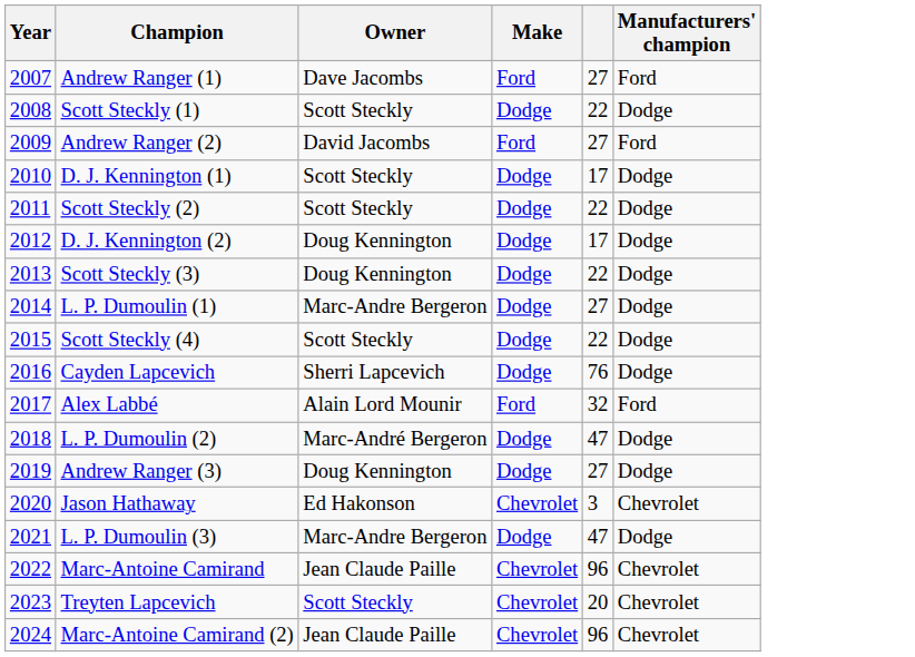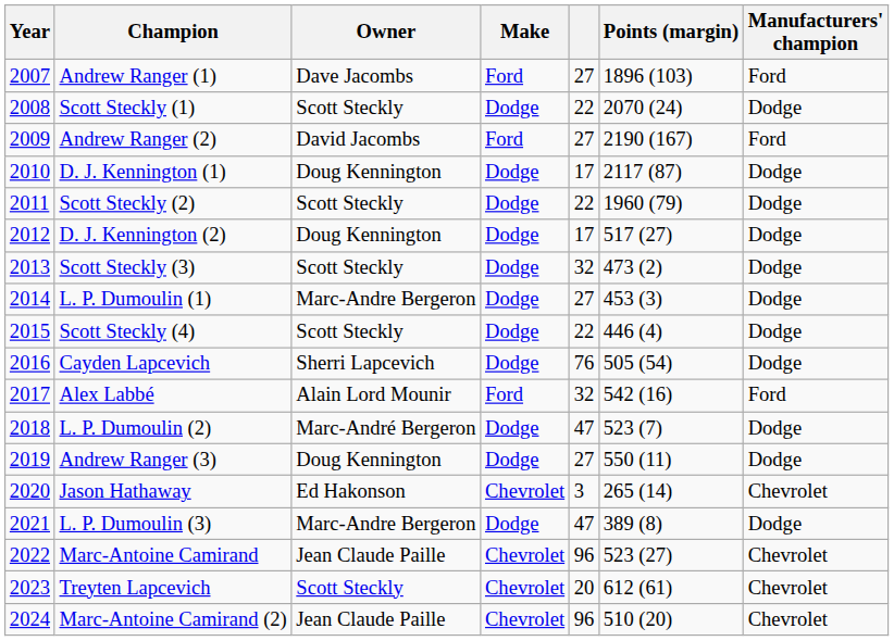 <table class="wikitable">
 <tr>
 <th>Year</th>
 <th>Champion</th>
 <th>Owner</th>
 <th>Make</th>
 <th></th>
+<th>Points (margin)</th>
 <th>Manufacturers'<br>champion</th>
 </tr>
 <tr>
 <td><a href='#'>2007</a></td>
 <td><a href='#'>Andrew Ranger</a> (1)</td>
 <td>Dave Jacombs</td>
 <td><a href='#'>Ford</a></td>
 <td>27</td>
+<td>1896 (103)</td>
 <td>Ford</td>
 </tr>
 <tr>
 <td><a href='#'>2008</a></td>
 <td><a href='#'>Scott Steckly</a> (1)</td>
 <td>Scott Steckly</td>
 <td><a href='#'>Dodge</a></td>
 <td>22</td>
+<td>2070 (24)</td>
 <td>Dodge</td>
 </tr>
 <tr>
 <td><a href='#'>2009</a></td>
 <td><a href='#'>Andrew Ranger</a> (2)</td>
 <td>David Jacombs</td>
 <td><a href='#'>Ford</a></td>
 <td>27</td>
+<td>2190 (167)</td>
 <td>Ford</td>
 </tr>
 <tr>
 <td><a href='#'>2010</a></td>
 <td><a href='#'>D. J. Kennington</a> (1)</td>
-<td>Scott Steckly</td>
+<td>Doug Kennington</td>
 <td><a href='#'>Dodge</a></td>
 <td>17</td>
+<td>2117 (87)</td>
 <td>Dodge</td>
 </tr>
 <tr>
 <td><a href='#'>2011</a></td>
 <td><a href='#'>Scott Steckly</a> (2)</td>
 <td>Scott Steckly</td>
 <td><a href='#'>Dodge</a></td>
 <td>22</td>
+<td>1960 (79)</td>
 <td>Dodge</td>
 </tr>
 <tr>
 <td><a href='#'>2012</a></td>
 <td><a href='#'>D. J. Kennington</a> (2)</td>
 <td>Doug Kennington</td>
 <td><a href='#'>Dodge</a></td>
 <td>17</td>
+<td>517 (27)</td>
 <td>Dodge</td>
 </tr>
 <tr>
 <td><a href='#'>2013</a></td>
 <td><a href='#'>Scott Steckly</a> (3)</td>
-<td>Doug Kennington</td>
+<td>Scott Steckly</td>
 <td><a href='#'>Dodge</a></td>
-<td>22</td>
+<td>32</td>
+<td>473 (2)</td>
 <td>Dodge</td>
 </tr>
 <tr>
 <td><a href='#'>2014</a></td>
 <td><a href='#'>L. P. Dumoulin</a> (1)</td>
 <td>Marc-Andre Bergeron</td>
 <td><a href='#'>Dodge</a></td>
 <td>27</td>
+<td>453 (3)</td>
 <td>Dodge</td>
 </tr>
 <tr>
 <td><a href='#'>2015</a></td>
 <td><a href='#'>Scott Steckly</a> (4)</td>
 <td>Scott Steckly</td>
 <td><a href='#'>Dodge</a></td>
 <td>22</td>
+<td>446 (4)</td>
 <td>Dodge</td>
 </tr>
 <tr>
 <td><a href='#'>2016</a></td>
 <td><a href='#'>Cayden Lapcevich</a></td>
 <td>Sherri Lapcevich</td>
 <td><a href='#'>Dodge</a></td>
 <td>76</td>
+<td>505 (54)</td>
 <td>Dodge</td>
 </tr>
 <tr>
 <td><a href='#'>2017</a></td>
 <td><a href='#'>Alex Labbé</a></td>
 <td>Alain Lord Mounir</td>
 <td><a href='#'>Ford</a></td>
 <td>32</td>
+<td>542 (16)</td>
 <td>Ford</td>
 </tr>
 <tr>
 <td><a href='#'>2018</a></td>
 <td><a href='#'>L. P. Dumoulin</a> (2)</td>
 <td>Marc-André Bergeron</td>
 <td><a href='#'>Dodge</a></td>
 <td>47</td>
+<td>523 (7)</td>
 <td>Dodge</td>
 </tr>
 <tr>
 <td><a href='#'>2019</a></td>
 <td><a href='#'>Andrew Ranger</a> (3)</td>
 <td>Doug Kennington</td>
 <td><a href='#'>Dodge</a></td>
 <td>27</td>
+<td>550 (11)</td>
 <td>Dodge</td>
 </tr>
 <tr>
 <td><a href='#'>2020</a></td>
 <td><a href='#'>Jason Hathaway</a></td>
 <td>Ed Hakonson</td>
 <td><a href='#'>Chevrolet</a></td>
 <td>3</td>
+<td>265	 (14)</td>
 <td>Chevrolet</td>
 </tr>
 <tr>
 <td><a href='#'>2021</a></td>
 <td><a href='#'>L. P. Dumoulin</a> (3)</td>
 <td>Marc-Andre Bergeron</td>
 <td><a href='#'>Dodge</a></td>
 <td>47</td>
+<td>389 (8)</td>
 <td>Dodge</td>
 </tr>
 <tr>
 <td><a href='#'>2022</a></td>
 <td><a href='#'>Marc-Antoine Camirand</a></td>
 <td>Jean Claude Paille</td>
 <td><a href='#'>Chevrolet</a></td>
 <td>96</td>
+<td>523 (27)</td>
 <td>Chevrolet</td>
 </tr>
 <tr>
 <td><a href='#'>2023</a></td>
 <td><a href='#'>Treyten Lapcevich</a></td>
 <td><a href='#'>Scott Steckly</a></td>
 <td><a href='#'>Chevrolet</a></td>
 <td>20</td>
+<td>612 (61)</td>
 <td>Chevrolet</td>
 </tr>
 <tr>
 <td><a href='#'>2024</a></td>
 <td><a href='#'>Marc-Antoine Camirand</a> (2)</td>
 <td>Jean Claude Paille</td>
 <td><a href='#'>Chevrolet</a></td>
 <td>96</td>
+<td>510 (20)</td>
 <td>Chevrolet</td>
 </tr>
 </table>
